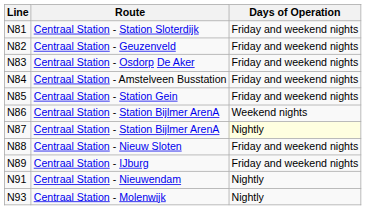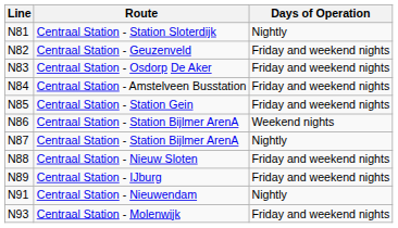 <table class="wikitable" style="font-size:85%;">
 <tr>
 <th>Line</th>
 <th>Route</th>
 <th>Days of Operation</th>
 </tr>
 <tr>
 <td>N81</td>
 <td><a href='#'>Centraal Station</a> - <a href='#'>Station Sloterdijk</a></td>
-<td>Friday and weekend nights</td>
+<td>Nightly</td>
 </tr>
 <tr>
 <td>N82</td>
 <td><a href='#'>Centraal Station</a> - <a href='#'>Geuzenveld</a></td>
 <td>Friday and weekend nights</td>
 </tr>
 <tr>
 <td>N83</td>
 <td><a href='#'>Centraal Station</a> - <a href='#'>Osdorp</a> <a href='#'>De Aker</a></td>
 <td>Friday and weekend nights</td>
 </tr>
 <tr>
 <td>N84</td>
 <td><a href='#'>Centraal Station</a> - Amstelveen Busstation</td>
 <td>Friday and weekend nights</td>
 </tr>
 <tr>
 <td>N85</td>
 <td><a href='#'>Centraal Station</a> - <a href='#'>Station Gein</a></td>
 <td>Friday and weekend nights</td>
 </tr>
 <tr>
 <td>N86</td>
 <td><a href='#'>Centraal Station</a> - <a href='#'>Station Bijlmer ArenA</a></td>
 <td>Weekend nights</td>
 </tr>
 <tr>
 <td>N87</td>
 <td><a href='#'>Centraal Station</a> - <a href='#'>Station Bijlmer ArenA</a></td>
-<td style="background: lightyellow;">Nightly</td>
+<td>Nightly</td>
 </tr>
 <tr>
 <td>N88</td>
 <td><a href='#'>Centraal Station</a> - <a href='#'>Nieuw Sloten</a></td>
 <td>Friday and weekend nights</td>
 </tr>
 <tr>
 <td>N89</td>
 <td><a href='#'>Centraal Station</a> - <a href='#'>IJburg</a></td>
 <td>Friday and weekend nights</td>
 </tr>
 <tr>
 <td>N91</td>
 <td><a href='#'>Centraal Station</a> - <a href='#'>Nieuwendam</a></td>
 <td>Nightly</td>
 </tr>
 <tr>
 <td>N93</td>
 <td><a href='#'>Centraal Station</a> - <a href='#'>Molenwijk</a></td>
-<td>Nightly</td>
+<td>Friday and weekend nights</td>
 </tr>
 </table>
